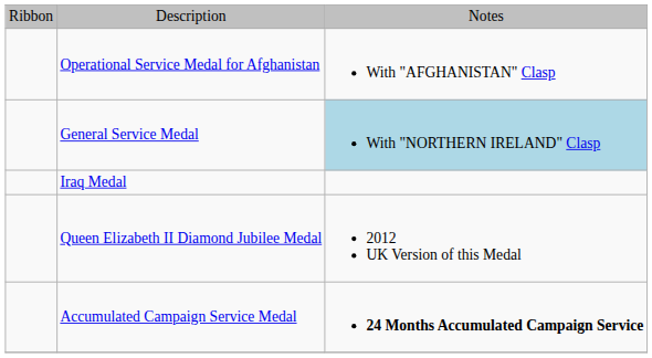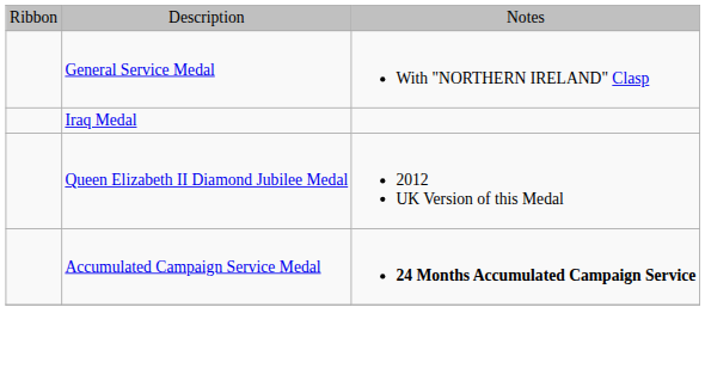 <table class="wikitable" style="margin:1em auto;">
 <tr style="background:silver;" align="center">
 <td>Ribbon</td>
 <td>Description</td>
 <td>Notes</td>
 </tr>
 <tr>
 <td></td>
-<td><a href='#'>Operational Service Medal for Afghanistan</a></td>
-<td><br><ul><li>With "AFGHANISTAN" <a href='#'>Clasp</a></li></ul></td>
-</tr>
-<tr>
-<td></td>
 <td><a href='#'>General Service Medal</a></td>
-<td style="background: lightblue;"><br><ul><li>With "NORTHERN IRELAND" <a href='#'>Clasp</a></li></ul></td>
+<td><br><ul><li>With "NORTHERN IRELAND" <a href='#'>Clasp</a></li></ul></td>
 </tr>
 <tr>
 <td></td>
 <td><a href='#'>Iraq Medal</a></td>
 <td></td>
 </tr>
 <tr>
 <td></td>
 <td><a href='#'>Queen Elizabeth II Diamond Jubilee Medal</a></td>
 <td><br><ul><li>2012</li><li>UK Version of this Medal</li></ul></td>
 </tr>
 <tr>
 <td></td>
 <td><a href='#'>Accumulated Campaign Service Medal</a></td>
 <td><strong><br><ul><li>24 Months Accumulated Campaign Service</li></ul></strong></td>
 </tr>
 <tr>
 </tr>
 </table>
